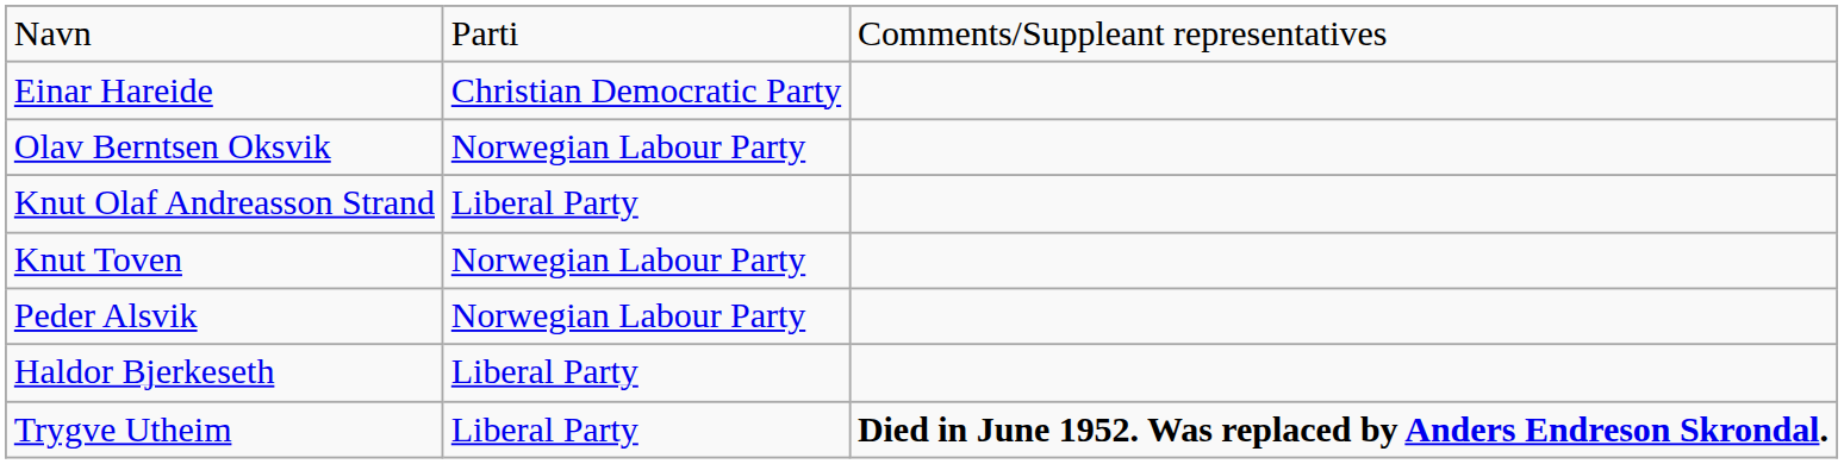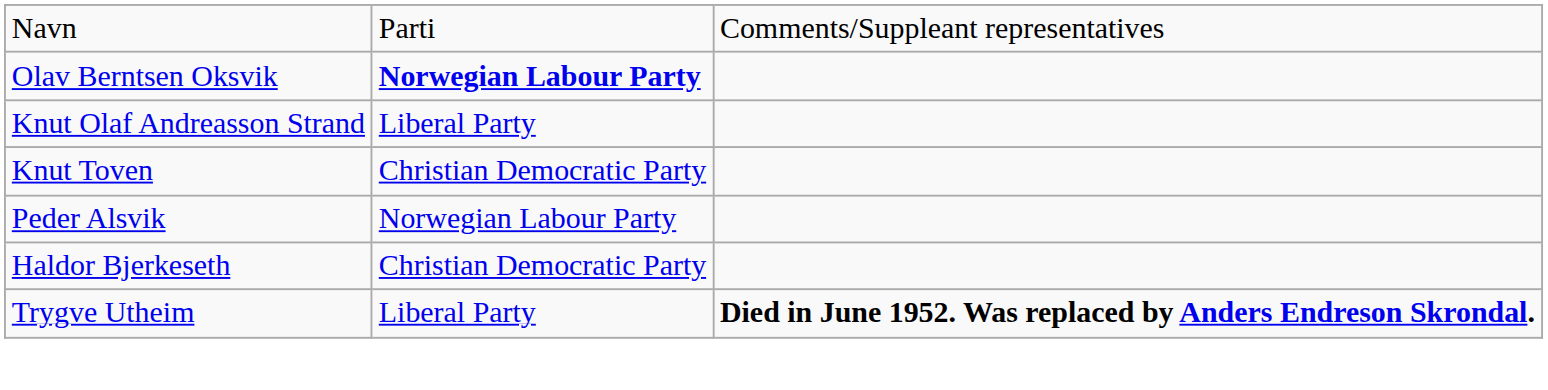 <table class="wikitable">
 <tr>
 <td>Navn</td>
 <td>Parti</td>
 <td>Comments/Suppleant representatives</td>
 </tr>
 <tr>
-<td><a href='#'>Einar Hareide</a></td>
-<td><a href='#'>Christian Democratic Party</a></td>
-<td></td>
-</tr>
-<tr>
 <td><a href='#'>Olav Berntsen Oksvik</a></td>
-<td><a href='#'>Norwegian Labour Party</a></td>
+<td><strong><a href='#'>Norwegian Labour Party</a></strong></td>
 <td></td>
 </tr>
 <tr>
 <td><a href='#'>Knut Olaf Andreasson Strand</a></td>
 <td><a href='#'>Liberal Party</a></td>
 <td></td>
 </tr>
 <tr>
 <td><a href='#'>Knut Toven</a></td>
-<td><a href='#'>Norwegian Labour Party</a></td>
+<td><a href='#'>Christian Democratic Party</a></td>
 <td></td>
 </tr>
 <tr>
 <td><a href='#'>Peder Alsvik</a></td>
 <td><a href='#'>Norwegian Labour Party</a></td>
 <td></td>
 </tr>
 <tr>
 <td><a href='#'>Haldor Bjerkeseth</a></td>
-<td><a href='#'>Liberal Party</a></td>
+<td><a href='#'>Christian Democratic Party</a></td>
 <td></td>
 </tr>
 <tr>
 <td><a href='#'>Trygve Utheim</a></td>
 <td><a href='#'>Liberal Party</a></td>
 <td><strong>Died in June 1952. Was replaced by <a href='#'>Anders Endreson Skrondal</a>.</strong></td>
 </tr>
 </table>
